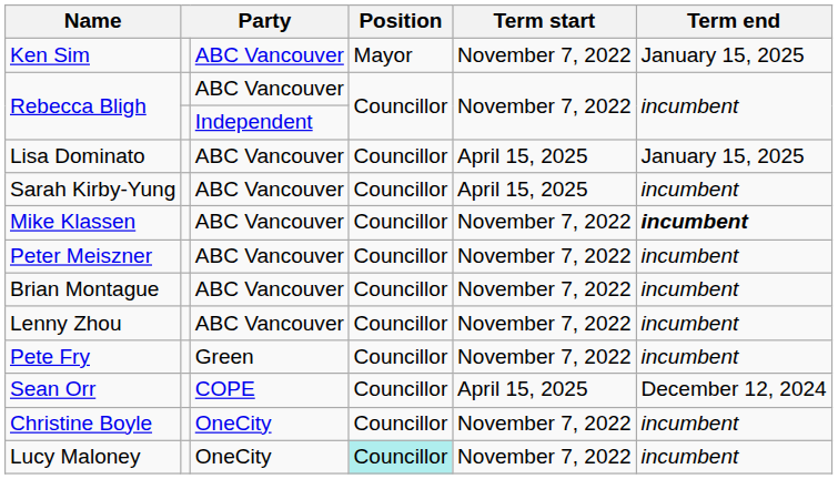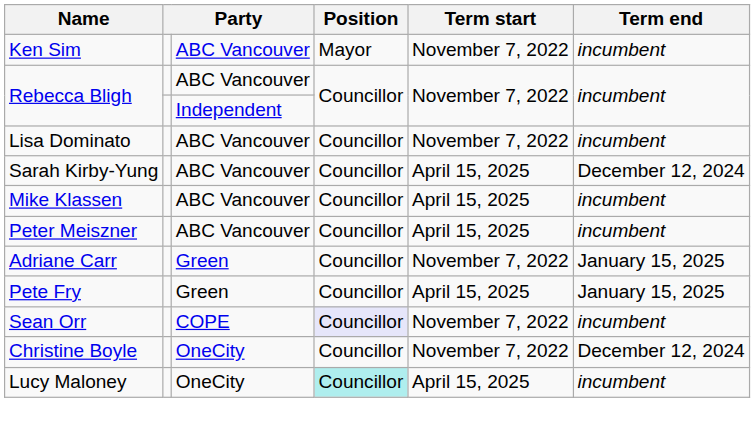 <table class="wikitable sortable">
 <tr>
 <th>Name</th>
 <th colspan="2">Party</th>
 <th>Position</th>
 <th>Term start</th>
 <th>Term end</th>
 </tr>
 <tr>
 <td data-sort-value="Sim, Ken"><a href='#'>Ken Sim</a></td>
 <td></td>
 <td><a href='#'>ABC Vancouver</a></td>
 <td>Mayor</td>
 <td>November 7, 2022</td>
-<td>January 15, 2025</td>
+<td><em>incumbent</em></td>
 </tr>
 <tr>
 <td rowspan="2" data-sort-value="Bligh, Rebecca"><a href='#'>Rebecca Bligh</a></td>
 <td></td>
 <td>ABC Vancouver </td>
 <td rowspan="2">Councillor</td>
 <td rowspan="2">November 7, 2022</td>
 <td rowspan="2"><em>incumbent</em></td>
 </tr>
 <tr>
 <td></td>
 <td><a href='#'>Independent</a> </td>
 </tr>
 <tr>
 <td data-sort-value="Dominato, Lisa">Lisa Dominato</td>
 <td></td>
 <td>ABC Vancouver</td>
 <td>Councillor</td>
-<td>April 15, 2025</td>
-<td>January 15, 2025</td>
+<td>November 7, 2022</td>
+<td><em>incumbent</em></td>
 </tr>
 <tr>
 <td data-sort-value="Kirby-Yung, Sarah">Sarah Kirby-Yung</td>
 <td></td>
 <td>ABC Vancouver</td>
 <td>Councillor</td>
 <td>April 15, 2025</td>
-<td><em>incumbent</em></td>
+<td>December 12, 2024</td>
 </tr>
 <tr>
 <td data-sort-value="Klassen, Mike"><a href='#'>Mike Klassen</a></td>
 <td></td>
 <td>ABC Vancouver</td>
 <td>Councillor</td>
-<td>November 7, 2022</td>
-<td><strong><em>incumbent</em></strong></td>
+<td>April 15, 2025</td>
+<td><em>incumbent</em></td>
 </tr>
 <tr>
 <td data-sort-value="Meiszner, Peter"><a href='#'>Peter Meiszner</a></td>
 <td></td>
 <td>ABC Vancouver</td>
 <td>Councillor</td>
-<td>November 7, 2022</td>
+<td>April 15, 2025</td>
 <td><em>incumbent</em></td>
 </tr>
 <tr>
-<td data-sort-value="Montague, Brian">Brian Montague</td>
+<td data-sort-value="Carr, Adriane"><a href='#'>Adriane Carr</a></td>
 <td></td>
-<td>ABC Vancouver</td>
+<td><a href='#'>Green</a></td>
 <td>Councillor</td>
 <td>November 7, 2022</td>
-<td><em>incumbent</em></td>
-</tr>
-<tr>
-<td data-sort-value="Zhou, Lenny">Lenny Zhou</td>
-<td></td>
-<td>ABC Vancouver</td>
-<td>Councillor</td>
-<td>November 7, 2022</td>
-<td><em>incumbent</em></td>
+<td>January 15, 2025</td>
 </tr>
 <tr>
 <td data-sort-value="Fry, Pete"><a href='#'>Pete Fry</a></td>
 <td></td>
 <td>Green</td>
 <td>Councillor</td>
-<td>November 7, 2022</td>
-<td><em>incumbent</em></td>
+<td>April 15, 2025</td>
+<td>January 15, 2025</td>
 </tr>
 <tr>
 <td data-sort-value="Orr, Sean"><a href='#'>Sean Orr</a></td>
 <td></td>
 <td><a href='#'>COPE</a></td>
-<td>Councillor</td>
-<td>April 15, 2025</td>
-<td>December 12, 2024</td>
+<td style="background: lavender;">Councillor</td>
+<td>November 7, 2022</td>
+<td><em>incumbent</em></td>
 </tr>
 <tr>
 <td data-sort-value="Boyle, Christine"><a href='#'>Christine Boyle</a></td>
 <td></td>
 <td><a href='#'>OneCity</a></td>
 <td>Councillor</td>
 <td>November 7, 2022</td>
-<td><em>incumbent</em></td>
+<td>December 12, 2024</td>
 </tr>
 <tr>
 <td data-sort-value="Maloney, Lucy">Lucy Maloney</td>
 <td></td>
 <td>OneCity</td>
 <td style="background: paleturquoise;">Councillor</td>
-<td>November 7, 2022</td>
+<td>April 15, 2025</td>
 <td><em>incumbent</em></td>
 </tr>
 </table>
